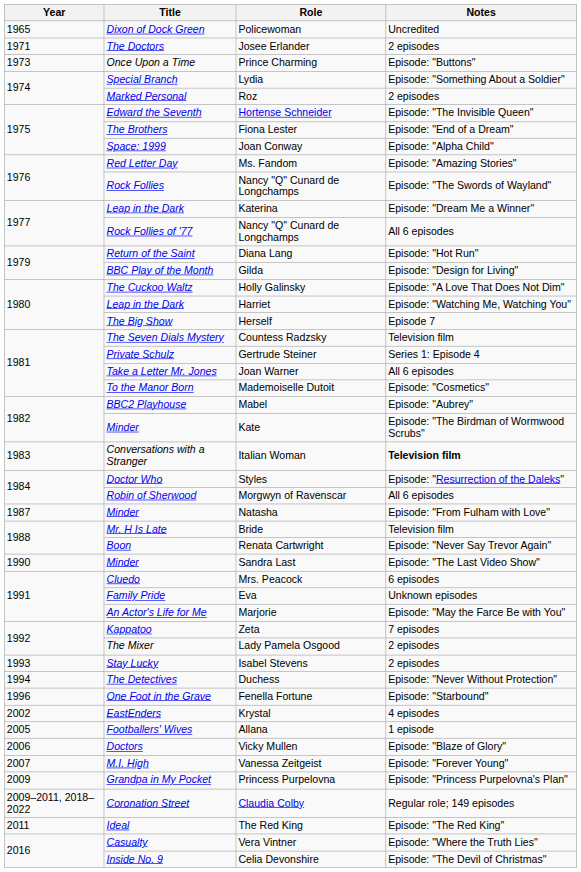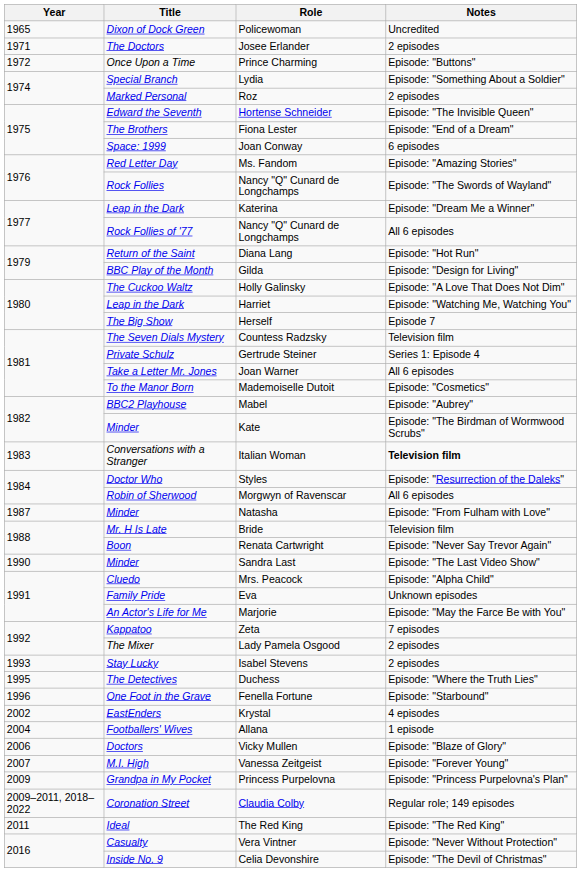 <table class="wikitable sortable">
 <tr>
 <th>Year</th>
 <th>Title</th>
 <th>Role</th>
 <th>Notes</th>
 </tr>
 <tr>
 <td>1965</td>
 <td><em><a href='#'>Dixon of Dock Green</a></em></td>
 <td>Policewoman</td>
 <td>Uncredited</td>
 </tr>
 <tr>
 <td>1971</td>
 <td><em><a href='#'>The Doctors</a></em></td>
 <td>Josee Erlander</td>
 <td>2 episodes</td>
 </tr>
 <tr>
-<td>1973</td>
+<td>1972</td>
 <td><em>Once Upon a Time</em></td>
 <td>Prince Charming</td>
 <td>Episode: "Buttons"</td>
 </tr>
 <tr>
 <td rowspan="2">1974</td>
 <td><em><a href='#'>Special Branch</a></em></td>
 <td>Lydia</td>
 <td>Episode: "Something About a Soldier"</td>
 </tr>
 <tr>
 <td><em><a href='#'>Marked Personal</a></em></td>
 <td>Roz</td>
 <td>2 episodes</td>
 </tr>
 <tr>
 <td rowspan="3">1975</td>
 <td><em><a href='#'>Edward the Seventh</a></em></td>
 <td><a href='#'>Hortense Schneider</a></td>
 <td>Episode: "The Invisible Queen"</td>
 </tr>
 <tr>
 <td><em><a href='#'>The Brothers</a></em></td>
 <td>Fiona Lester</td>
 <td>Episode: "End of a Dream"</td>
 </tr>
 <tr>
 <td><em><a href='#'>Space: 1999</a></em></td>
 <td>Joan Conway</td>
-<td>Episode: "Alpha Child"</td>
+<td>6 episodes</td>
 </tr>
 <tr>
 <td rowspan="2">1976</td>
 <td><em><a href='#'>Red Letter Day</a></em></td>
 <td>Ms. Fandom</td>
 <td>Episode: "Amazing Stories"</td>
 </tr>
 <tr>
 <td><em><a href='#'>Rock Follies</a></em></td>
 <td>Nancy "Q" Cunard de Longchamps</td>
 <td>Episode: "The Swords of Wayland"</td>
 </tr>
 <tr>
 <td rowspan="2">1977</td>
 <td><em><a href='#'>Leap in the Dark</a></em></td>
 <td>Katerina</td>
 <td>Episode: "Dream Me a Winner"</td>
 </tr>
 <tr>
 <td><em><a href='#'>Rock Follies of '77</a></em></td>
 <td>Nancy "Q" Cunard de Longchamps</td>
 <td>All 6 episodes</td>
 </tr>
 <tr>
 <td rowspan="2">1979</td>
 <td><em><a href='#'>Return of the Saint</a></em></td>
 <td>Diana Lang</td>
 <td>Episode: "Hot Run"</td>
 </tr>
 <tr>
 <td><em><a href='#'>BBC Play of the Month</a></em></td>
 <td>Gilda</td>
 <td>Episode: "Design for Living"</td>
 </tr>
 <tr>
 <td rowspan="3">1980</td>
 <td><em><a href='#'>The Cuckoo Waltz</a></em></td>
 <td>Holly Galinsky</td>
 <td>Episode: "A Love That Does Not Dim"</td>
 </tr>
 <tr>
 <td><em><a href='#'>Leap in the Dark</a></em></td>
 <td>Harriet</td>
 <td>Episode: "Watching Me, Watching You"</td>
 </tr>
 <tr>
 <td><em><a href='#'>The Big Show</a></em></td>
 <td>Herself</td>
 <td>Episode 7</td>
 </tr>
 <tr>
 <td rowspan="4">1981</td>
 <td><em><a href='#'>The Seven Dials Mystery</a></em></td>
 <td>Countess Radzsky</td>
 <td>Television film</td>
 </tr>
 <tr>
 <td><em><a href='#'>Private Schulz</a></em></td>
 <td>Gertrude Steiner</td>
 <td>Series 1: Episode 4</td>
 </tr>
 <tr>
 <td><em><a href='#'>Take a Letter Mr. Jones</a></em></td>
 <td>Joan Warner</td>
 <td>All 6 episodes</td>
 </tr>
 <tr>
 <td><em><a href='#'>To the Manor Born</a></em></td>
 <td>Mademoiselle Dutoit</td>
 <td>Episode: "Cosmetics"</td>
 </tr>
 <tr>
 <td rowspan="2">1982</td>
 <td><em><a href='#'>BBC2 Playhouse</a></em></td>
 <td>Mabel</td>
 <td>Episode: "Aubrey"</td>
 </tr>
 <tr>
 <td><em><a href='#'>Minder</a></em></td>
 <td>Kate</td>
 <td>Episode: "The Birdman of Wormwood Scrubs"</td>
 </tr>
 <tr>
 <td>1983</td>
 <td><em>Conversations with a Stranger</em></td>
 <td>Italian Woman</td>
 <td><strong>Television film</strong></td>
 </tr>
 <tr>
 <td rowspan="2">1984</td>
 <td><em><a href='#'>Doctor Who</a></em></td>
 <td>Styles</td>
 <td>Episode: "<a href='#'>Resurrection of the Daleks</a>"</td>
 </tr>
 <tr>
 <td><em><a href='#'>Robin of Sherwood</a></em></td>
 <td>Morgwyn of Ravenscar</td>
 <td>All 6 episodes</td>
 </tr>
 <tr>
 <td>1987</td>
 <td><em><a href='#'>Minder</a></em></td>
 <td>Natasha</td>
 <td>Episode: "From Fulham with Love"</td>
 </tr>
 <tr>
 <td rowspan="2">1988</td>
 <td><em><a href='#'>Mr. H Is Late</a></em></td>
 <td>Bride</td>
 <td>Television film</td>
 </tr>
 <tr>
 <td><em><a href='#'>Boon</a></em></td>
 <td>Renata Cartwright</td>
 <td>Episode: "Never Say Trevor Again"</td>
 </tr>
 <tr>
 <td>1990</td>
 <td><em><a href='#'>Minder</a></em></td>
 <td>Sandra Last</td>
 <td>Episode: "The Last Video Show"</td>
 </tr>
 <tr>
 <td rowspan="3">1991</td>
 <td><em><a href='#'>Cluedo</a></em></td>
 <td>Mrs. Peacock</td>
-<td>6 episodes</td>
+<td>Episode: "Alpha Child"</td>
 </tr>
 <tr>
 <td><em><a href='#'>Family Pride</a></em></td>
 <td>Eva</td>
 <td>Unknown episodes</td>
 </tr>
 <tr>
 <td><em><a href='#'>An Actor's Life for Me</a></em></td>
 <td>Marjorie</td>
 <td>Episode: "May the Farce Be with You"</td>
 </tr>
 <tr>
 <td rowspan="2">1992</td>
 <td><em><a href='#'>Kappatoo</a></em></td>
 <td>Zeta</td>
 <td>7 episodes</td>
 </tr>
 <tr>
 <td><em>The Mixer</em></td>
 <td>Lady Pamela Osgood</td>
 <td>2 episodes</td>
 </tr>
 <tr>
 <td>1993</td>
 <td><em><a href='#'>Stay Lucky</a></em></td>
 <td>Isabel Stevens</td>
 <td>2 episodes</td>
 </tr>
 <tr>
-<td>1994</td>
+<td>1995</td>
 <td><em><a href='#'>The Detectives</a></em></td>
 <td>Duchess</td>
-<td>Episode: "Never Without Protection"</td>
+<td>Episode: "Where the Truth Lies"</td>
 </tr>
 <tr>
 <td>1996</td>
 <td><em><a href='#'>One Foot in the Grave</a></em></td>
 <td>Fenella Fortune</td>
 <td>Episode: "Starbound"</td>
 </tr>
 <tr>
 <td>2002</td>
 <td><em><a href='#'>EastEnders</a></em></td>
 <td>Krystal</td>
 <td>4 episodes</td>
 </tr>
 <tr>
-<td>2005</td>
+<td>2004</td>
 <td><em><a href='#'>Footballers' Wives</a></em></td>
 <td>Allana</td>
 <td>1 episode</td>
 </tr>
 <tr>
 <td>2006</td>
 <td><em><a href='#'>Doctors</a></em></td>
 <td>Vicky Mullen</td>
 <td>Episode: "Blaze of Glory"</td>
 </tr>
 <tr>
 <td>2007</td>
 <td><em><a href='#'>M.I. High</a></em></td>
 <td>Vanessa Zeitgeist</td>
 <td>Episode: "Forever Young"</td>
 </tr>
 <tr>
 <td>2009</td>
 <td><em><a href='#'>Grandpa in My Pocket</a></em></td>
 <td>Princess Purpelovna</td>
 <td>Episode: "Princess Purpelovna's Plan"</td>
 </tr>
 <tr>
 <td>2009–2011, 2018–2022</td>
 <td><em><a href='#'>Coronation Street</a></em></td>
 <td><a href='#'>Claudia Colby</a></td>
 <td>Regular role; 149 episodes</td>
 </tr>
 <tr>
 <td>2011</td>
 <td><em><a href='#'>Ideal</a></em></td>
 <td>The Red King</td>
 <td>Episode: "The Red King"</td>
 </tr>
 <tr>
 <td rowspan="2">2016</td>
 <td><em><a href='#'>Casualty</a></em></td>
 <td>Vera Vintner</td>
-<td>Episode: "Where the Truth Lies"</td>
+<td>Episode: "Never Without Protection"</td>
 </tr>
 <tr>
 <td><em><a href='#'>Inside No. 9</a></em></td>
 <td>Celia Devonshire</td>
 <td>Episode: "The Devil of Christmas"</td>
 </tr>
 </table>
